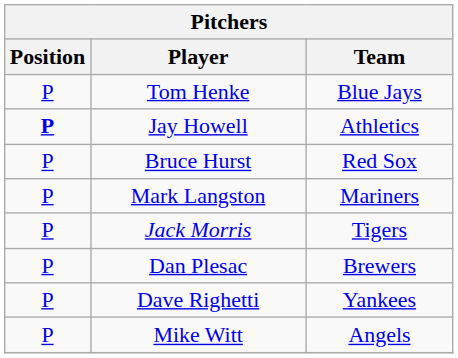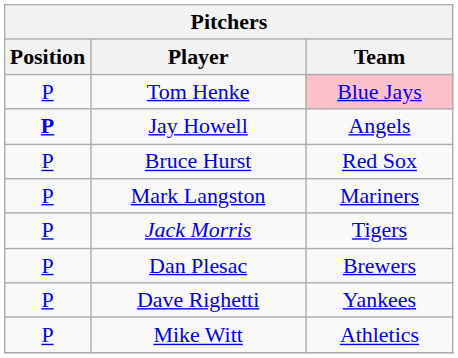 <table class="wikitable" style="font-size: 100%; text-align:center;">
 <tr>
 <th colspan="4">Pitchers</th>
 </tr>
 <tr>
 <th>Position</th>
 <th width="150">Player</th>
 <th width="100">Team</th>
 </tr>
 <tr>
 <td><a href='#'>P</a></td>
 <td><a href='#'>Tom Henke</a></td>
-<td><a href='#'>Blue Jays</a></td>
+<td style="background: pink;"><a href='#'>Blue Jays</a></td>
 </tr>
 <tr>
 <td><strong><a href='#'>P</a></strong></td>
 <td><a href='#'>Jay Howell</a></td>
-<td><a href='#'>Athletics</a></td>
+<td><a href='#'>Angels</a></td>
 </tr>
 <tr>
 <td><a href='#'>P</a></td>
 <td><a href='#'>Bruce Hurst</a></td>
 <td><a href='#'>Red Sox</a></td>
 </tr>
 <tr>
 <td><a href='#'>P</a></td>
 <td><a href='#'>Mark Langston</a></td>
 <td><a href='#'>Mariners</a></td>
 </tr>
 <tr>
 <td><a href='#'>P</a></td>
 <td><em><a href='#'>Jack Morris</a></em></td>
 <td><a href='#'>Tigers</a></td>
 </tr>
 <tr>
 <td><a href='#'>P</a></td>
 <td><a href='#'>Dan Plesac</a></td>
 <td><a href='#'>Brewers</a></td>
 </tr>
 <tr>
 <td><a href='#'>P</a></td>
 <td><a href='#'>Dave Righetti</a></td>
 <td><a href='#'>Yankees</a></td>
 </tr>
 <tr>
 <td><a href='#'>P</a></td>
 <td><a href='#'>Mike Witt</a></td>
-<td><a href='#'>Angels</a></td>
+<td><a href='#'>Athletics</a></td>
 </tr>
 <tr>
 </tr>
 </table>
